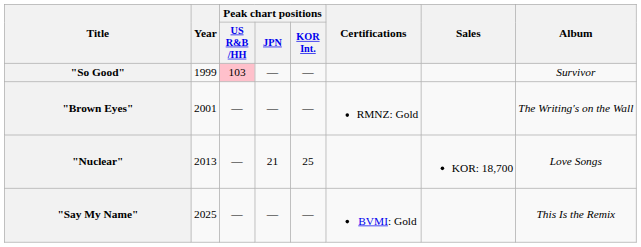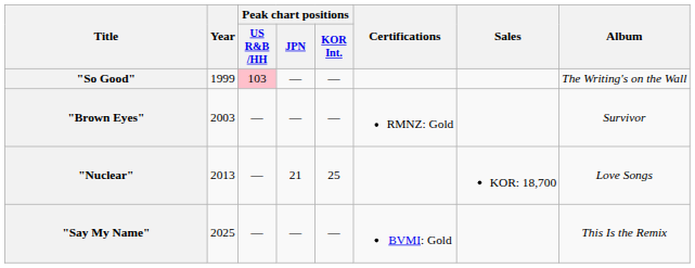 <table class="wikitable plainrowheaders" style="text-align:center;">
 <tr>
 <th scope="col" rowspan="2" style="width:16em">Title</th>
 <th scope="col" rowspan="2">Year</th>
 <th scope="col" colspan="3">Peak chart positions</th>
 <th scope="col" rowspan="2">Certifications</th>
 <th scope="col" rowspan="2">Sales</th>
 <th scope="col" rowspan="2">Album</th>
 </tr>
 <tr>
 <th scope="col" style="width:3em;font-size:90%;"><a href='#'>US<br>R&B<br>/HH</a><br></th>
 <th scope="col" style="width:3em;font-size:90%;"><a href='#'>JPN</a><br></th>
 <th scope="col" style="width:3em;font-size:90%;"><a href='#'>KOR<br>Int.</a><br></th>
 </tr>
 <tr>
 <th scope="row">"So Good"</th>
 <td>1999</td>
 <td style="background: pink;">103</td>
 <td>—</td>
 <td>—</td>
 <td></td>
 <td></td>
-<td><em>Survivor</em></td>
+<td><em>The Writing's on the Wall</em></td>
 </tr>
 <tr>
 <th scope="row">"Brown Eyes"</th>
-<td>2001</td>
+<td>2003</td>
 <td>—</td>
 <td>—</td>
 <td>—</td>
 <td><br><ul><li>RMNZ: Gold</li></ul></td>
 <td></td>
-<td><em>The Writing's on the Wall</em></td>
+<td><em>Survivor</em></td>
 </tr>
 <tr>
 <th scope="row">"Nuclear"</th>
 <td>2013</td>
 <td>—</td>
 <td>21</td>
 <td>25</td>
 <td></td>
 <td><br><ul><li>KOR: 18,700</li></ul></td>
 <td><em>Love Songs</em></td>
 </tr>
 <tr>
 <th scope="row">"Say My Name"<br></th>
 <td>2025</td>
 <td>—</td>
 <td>—</td>
 <td>—</td>
 <td><br><ul><li><a href='#'>BVMI</a>: Gold</li></ul></td>
 <td></td>
 <td><em>This Is the Remix</em></td>
 </tr>
 </table>
